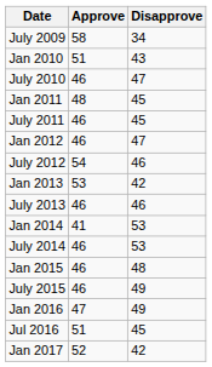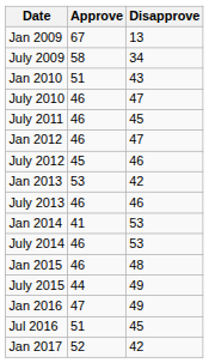 <table class="wikitable sortable" align="right" style="margin-left:1em">
 <tr>
 <th class="unsortable">Date</th>
 <th>Approve</th>
 <th>Disapprove</th>
+</tr>
+<tr>
+<td>Jan 2009</td>
+<td>67</td>
+<td>13</td>
 </tr>
 <tr>
 <td>July 2009</td>
 <td>58</td>
 <td>34</td>
 </tr>
 <tr>
 <td>Jan 2010</td>
 <td>51</td>
 <td>43</td>
 </tr>
 <tr>
 <td>July 2010</td>
 <td>46</td>
 <td>47</td>
 </tr>
 <tr>
-<td>Jan 2011</td>
-<td>48</td>
-<td>45</td>
-</tr>
-<tr>
 <td>July 2011</td>
 <td>46</td>
 <td>45</td>
 </tr>
 <tr>
 <td>Jan 2012</td>
 <td>46</td>
 <td>47</td>
 </tr>
 <tr>
 <td>July 2012</td>
-<td>54</td>
+<td>45</td>
 <td>46</td>
 </tr>
 <tr>
 <td>Jan 2013</td>
 <td>53</td>
 <td>42</td>
 </tr>
 <tr>
 <td>July 2013</td>
 <td>46</td>
 <td>46</td>
 </tr>
 <tr>
 <td>Jan 2014</td>
 <td>41</td>
 <td>53</td>
 </tr>
 <tr>
 <td>July 2014</td>
 <td>46</td>
 <td>53</td>
 </tr>
 <tr>
 <td>Jan 2015</td>
 <td>46</td>
 <td>48</td>
 </tr>
 <tr>
 <td>July 2015</td>
-<td>46</td>
+<td>44</td>
 <td>49</td>
 </tr>
 <tr>
 <td>Jan 2016</td>
 <td>47</td>
 <td>49</td>
 </tr>
 <tr>
 <td>Jul 2016</td>
 <td>51</td>
 <td>45</td>
 </tr>
 <tr>
 <td>Jan 2017</td>
 <td>52</td>
 <td>42</td>
 </tr>
 </table>
